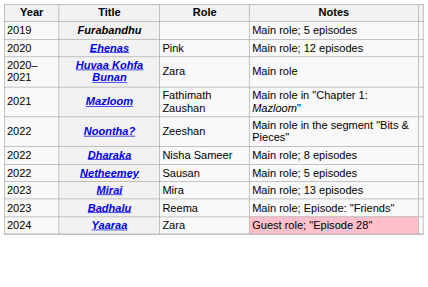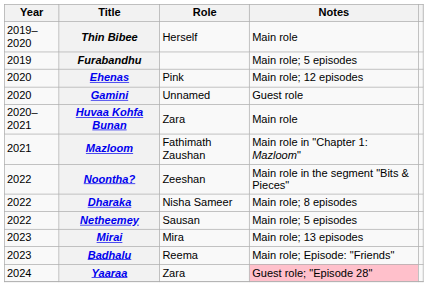 <table class="wikitable sortable plainrowheaders">
 <tr style="background:#ccc; text-align:center;">
 <th scope="col">Year</th>
 <th scope="col">Title</th>
 <th scope="col">Role</th>
 <th scope="col">Notes</th>
 <th scope="col" class="unsortable"></th>
+</tr>
+<tr>
+<td>2019–2020</td>
+<th scope="row"><em>Thin Bibee</em></th>
+<td>Herself</td>
+<td>Main role</td>
+<td style="text-align: center;"></td>
 </tr>
 <tr>
 <td>2019</td>
 <th scope="row"><em>Furabandhu</em></th>
 <td></td>
 <td>Main role; 5 episodes</td>
 <td style="text-align: center;"></td>
 </tr>
 <tr>
 <td>2020</td>
 <th scope="row"><em><a href='#'>Ehenas</a></em></th>
 <td>Pink</td>
 <td>Main role; 12 episodes</td>
+<td style="text-align: center;"></td>
+</tr>
+<tr>
+<td>2020</td>
+<th scope="row"><em><a href='#'>Gamini</a></em></th>
+<td>Unnamed</td>
+<td>Guest role</td>
 <td style="text-align: center;"></td>
 </tr>
 <tr>
 <td>2020–2021</td>
 <th scope="row"><em><a href='#'>Huvaa Kohfa Bunan</a></em></th>
 <td>Zara</td>
 <td>Main role</td>
 <td style="text-align: center;"></td>
 </tr>
 <tr>
 <td>2021</td>
 <th scope="row"><em><a href='#'>Mazloom</a></em></th>
 <td>Fathimath Zaushan</td>
 <td>Main role in "Chapter 1: <em>Mazloom</em>"</td>
 <td style="text-align: center;"></td>
 </tr>
 <tr>
 <td>2022</td>
 <th scope="row"><em><a href='#'>Noontha?</a></em></th>
 <td>Zeeshan</td>
 <td>Main role in the segment "Bits & Pieces"</td>
 <td style="text-align: center;"></td>
 </tr>
 <tr>
 <td>2022</td>
 <th scope="row"><em><a href='#'>Dharaka</a></em></th>
 <td>Nisha Sameer</td>
 <td>Main role; 8 episodes</td>
 <td style="text-align: center;"></td>
 </tr>
 <tr>
 <td>2022</td>
 <th scope="row"><em><a href='#'>Netheemey</a></em></th>
 <td>Sausan</td>
 <td>Main role; 5 episodes</td>
 <td style="text-align: center;"></td>
 </tr>
 <tr>
 <td>2023</td>
 <th scope="row"><em><a href='#'>Mirai</a></em></th>
 <td>Mira</td>
 <td>Main role; 13 episodes</td>
 <td style="text-align: center;"></td>
 </tr>
 <tr>
 <td>2023</td>
 <th scope="row"><em><a href='#'>Badhalu</a></em></th>
 <td>Reema</td>
 <td>Main role; Episode: "Friends"</td>
 <td style="text-align: center;"></td>
 </tr>
 <tr>
 <td>2024</td>
 <th scope="row"><em><a href='#'>Yaaraa</a></em></th>
 <td>Zara</td>
 <td style="background: pink;">Guest role; "Episode 28"</td>
 <td style="text-align: center;"></td>
 </tr>
 <tr>
 </tr>
 </table>
